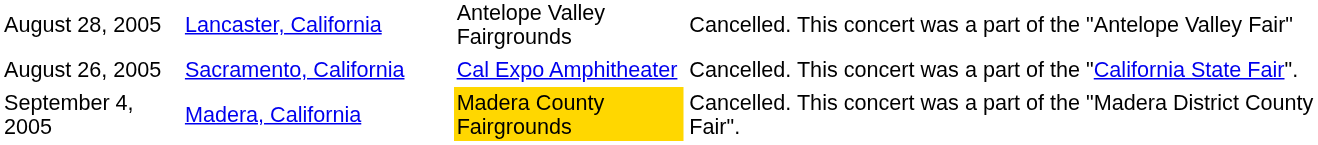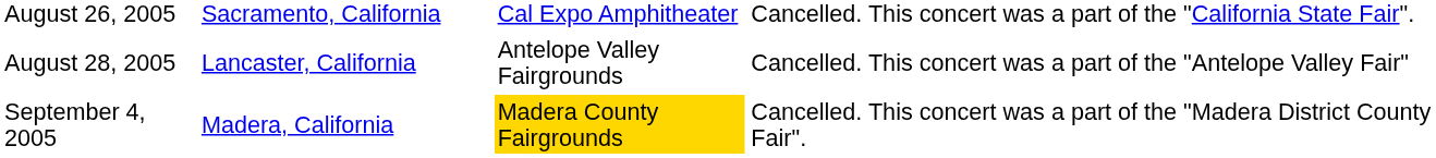 <table cellpadding="2" style="border: 0px solid darkgray; font-size:90%">
 <tr>
 <th width="150"></th>
 <th width="250"></th>
 <th width="200"></th>
 <th width="700"></th>
 </tr>
+<tr border="0">
+<td>August 26, 2005</td>
+<td><a href='#'>Sacramento, California</a></td>
+<td><a href='#'>Cal Expo Amphitheater</a></td>
+<td>Cancelled. This concert was a part of the "<a href='#'>California State Fair</a>".</td>
+</tr>
 <tr>
 <td>August 28, 2005</td>
 <td><a href='#'>Lancaster, California</a></td>
 <td>Antelope Valley Fairgrounds</td>
 <td>Cancelled. This concert was a part of the "Antelope Valley Fair"</td>
-</tr>
-<tr border="0">
-<td>August 26, 2005</td>
-<td><a href='#'>Sacramento, California</a></td>
-<td><a href='#'>Cal Expo Amphitheater</a></td>
-<td>Cancelled. This concert was a part of the "<a href='#'>California State Fair</a>".</td>
 </tr>
 <tr>
 <td>September 4, 2005</td>
 <td><a href='#'>Madera, California</a></td>
 <td style="background: gold;">Madera County Fairgrounds</td>
 <td>Cancelled. This concert was a part of the "Madera District County Fair".</td>
 </tr>
 <tr>
 </tr>
 </table>
